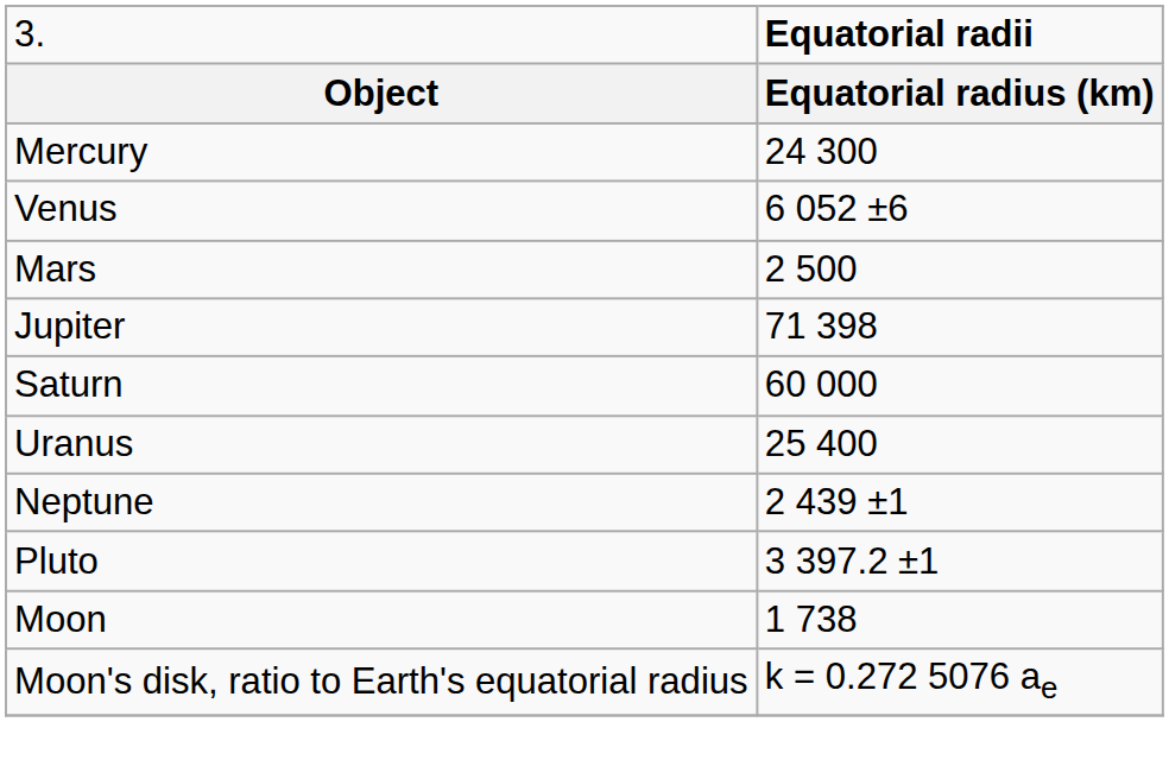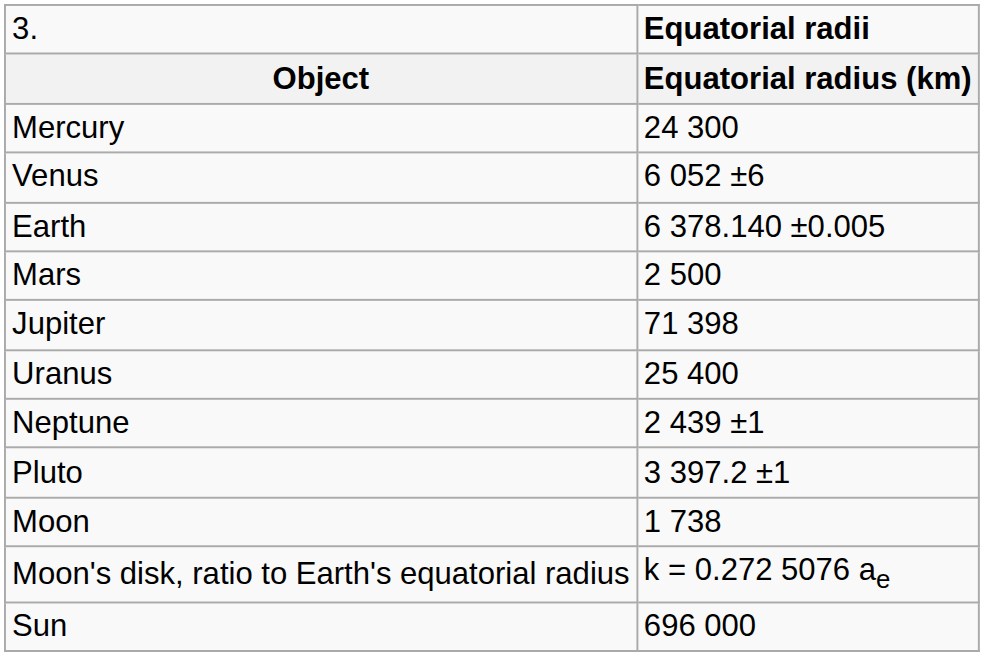 <table class="wikitable">
 <tr>
 <td>3.</td>
 <td><strong>Equatorial radii</strong></td>
 </tr>
 <tr>
 <th>Object</th>
 <th>Equatorial radius (km)</th>
 </tr>
 <tr>
 <td>Mercury</td>
 <td>24 300</td>
 </tr>
 <tr>
 <td>Venus</td>
 <td>6 052 ±6</td>
 </tr>
 <tr>
+<td>Earth</td>
+<td>6 378.140 ±0.005</td>
+</tr>
+<tr>
 <td>Mars</td>
 <td>2 500</td>
 </tr>
 <tr>
 <td>Jupiter</td>
 <td>71 398</td>
-</tr>
-<tr>
-<td>Saturn</td>
-<td>60 000</td>
 </tr>
 <tr>
 <td>Uranus</td>
 <td>25 400</td>
 </tr>
 <tr>
 <td>Neptune</td>
 <td>2 439 ±1</td>
 </tr>
 <tr>
 <td>Pluto</td>
 <td>3 397.2 ±1</td>
 </tr>
 <tr>
 <td>Moon</td>
 <td>1 738</td>
 </tr>
 <tr>
 <td>Moon's disk, ratio to Earth's equatorial radius</td>
 <td>k = 0.272 5076 a<sub>e</sub> </td>
 </tr>
 <tr>
+<td>Sun</td>
+<td>696 000</td>
+</tr>
+<tr>
 </tr>
 </table>
